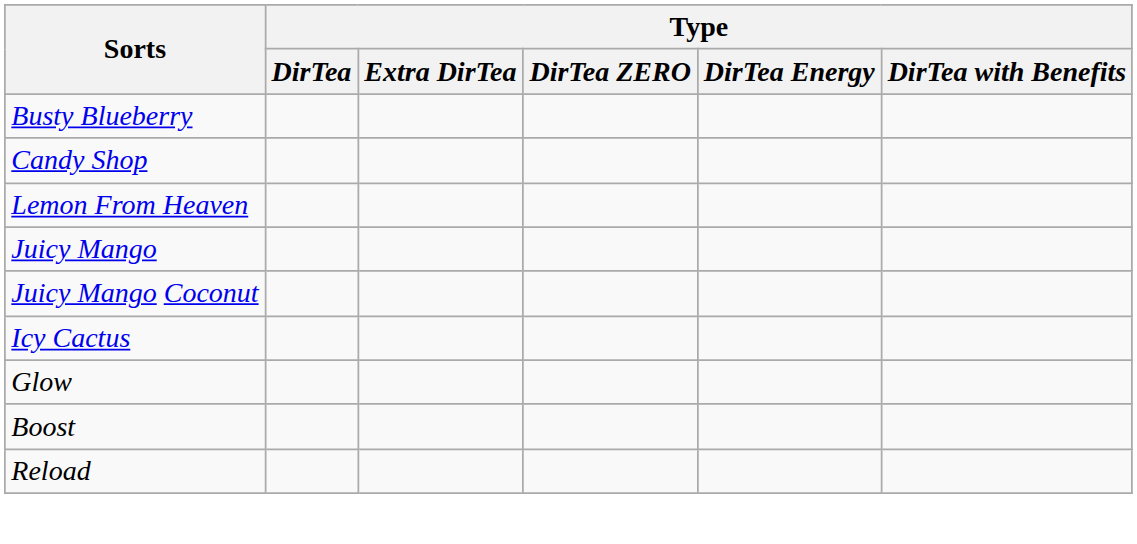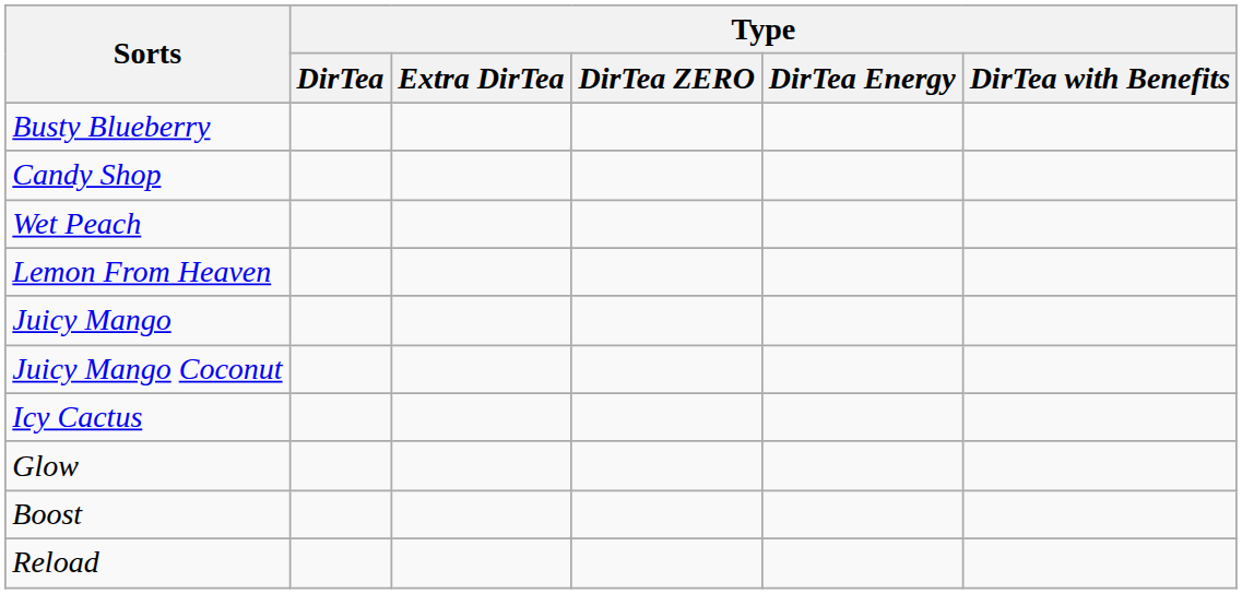 <table class="wikitable">
 <tr>
 <th rowspan="2">Sorts</th>
 <th colspan="5">Type</th>
 </tr>
 <tr>
 <th><em>DirTea</em></th>
 <th><em>Extra DirTea</em></th>
 <th><em>DirTea ZERO</em></th>
 <th><em>DirTea Energy</em></th>
 <th><em>DirTea with Benefits</em></th>
 </tr>
 <tr>
 <td><em><a href='#'>Busty Blueberry</a></em></td>
 <td></td>
 <td></td>
 <td></td>
 <td></td>
 <td></td>
 </tr>
 <tr>
 <td><em><a href='#'>Candy Shop</a></em></td>
+<td></td>
+<td></td>
+<td></td>
+<td></td>
+<td></td>
+</tr>
+<tr>
+<td><em><a href='#'>Wet Peach</a></em></td>
 <td></td>
 <td></td>
 <td></td>
 <td></td>
 <td></td>
 </tr>
 <tr>
 <td><em><a href='#'>Lemon From Heaven</a></em></td>
 <td></td>
 <td></td>
 <td></td>
 <td></td>
 <td></td>
 </tr>
 <tr>
 <td><em><a href='#'>Juicy Mango</a></em></td>
 <td></td>
 <td></td>
 <td></td>
 <td></td>
 <td></td>
 </tr>
 <tr>
 <td><em><a href='#'>Juicy Mango</a> <a href='#'>Coconut</a></em></td>
 <td></td>
 <td></td>
 <td></td>
 <td></td>
 <td></td>
 </tr>
 <tr>
 <td><em><a href='#'>Icy Cactus</a></em></td>
 <td></td>
 <td></td>
 <td></td>
 <td></td>
 <td></td>
 </tr>
 <tr>
 <td><em>Glow</em></td>
 <td></td>
 <td></td>
 <td></td>
 <td></td>
 <td></td>
 </tr>
 <tr>
 <td><em>Boost</em></td>
 <td></td>
 <td></td>
 <td></td>
 <td></td>
 <td></td>
 </tr>
 <tr>
 <td><em>Reload</em></td>
 <td></td>
 <td></td>
 <td></td>
 <td></td>
 <td></td>
 </tr>
 </table>
